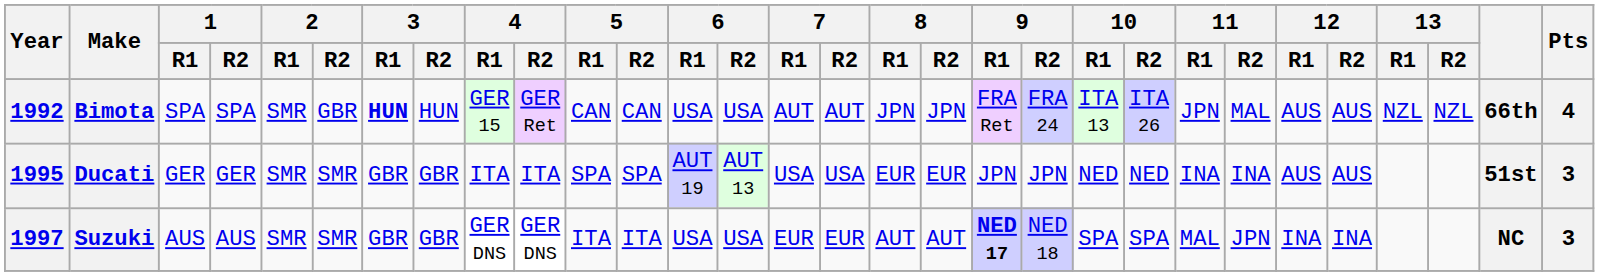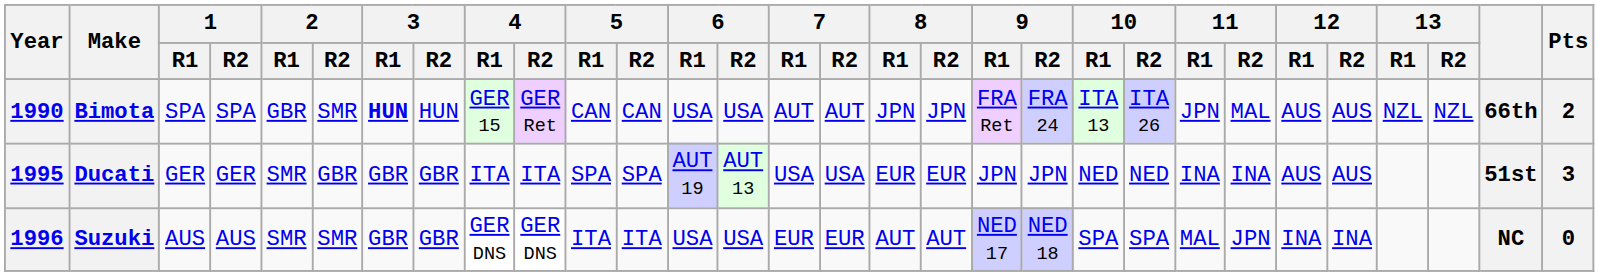 <table class="wikitable" style="text-align:center; font-size:90%">
 <tr>
 <th valign="middle" rowspan=2>Year</th>
 <th valign="middle" rowspan=2>Make</th>
 <th colspan=2>1</th>
 <th colspan=2>2</th>
 <th colspan=2>3</th>
 <th colspan=2>4</th>
 <th colspan=2>5</th>
 <th colspan=2>6</th>
 <th colspan=2>7</th>
 <th colspan=2>8</th>
 <th colspan=2>9</th>
 <th colspan=2>10</th>
 <th colspan=2>11</th>
 <th colspan=2>12</th>
 <th colspan=2>13</th>
 <th rowspan=2></th>
 <th rowspan=2>Pts</th>
 </tr>
 <tr>
 <th>R1</th>
 <th>R2</th>
 <th>R1</th>
 <th>R2</th>
 <th>R1</th>
 <th>R2</th>
 <th>R1</th>
 <th>R2</th>
 <th>R1</th>
 <th>R2</th>
 <th>R1</th>
 <th>R2</th>
 <th>R1</th>
 <th>R2</th>
 <th>R1</th>
 <th>R2</th>
 <th>R1</th>
 <th>R2</th>
 <th>R1</th>
 <th>R2</th>
 <th>R1</th>
 <th>R2</th>
 <th>R1</th>
 <th>R2</th>
 <th>R1</th>
 <th>R2</th>
 </tr>
 <tr>
-<th><a href='#'>1992</a></th>
+<th><a href='#'>1990</a></th>
 <th><a href='#'>Bimota</a></th>
 <td><a href='#'>SPA</a></td>
 <td><a href='#'>SPA</a></td>
+<td><a href='#'>GBR</a></td>
 <td><a href='#'>SMR</a></td>
-<td><a href='#'>GBR</a></td>
 <td><strong><a href='#'>HUN</a></strong></td>
 <td><a href='#'>HUN</a></td>
 <td style="background:#DFFFDF;"><a href='#'>GER</a><br><small>15</small></td>
 <td style="background:#EFCFFF;"><a href='#'>GER</a><br><small>Ret</small></td>
 <td><a href='#'>CAN</a></td>
 <td><a href='#'>CAN</a></td>
 <td><a href='#'>USA</a></td>
 <td><a href='#'>USA</a></td>
 <td><a href='#'>AUT</a></td>
 <td><a href='#'>AUT</a></td>
 <td><a href='#'>JPN</a></td>
 <td><a href='#'>JPN</a></td>
 <td style="background:#EFCFFF;"><a href='#'>FRA</a><br><small>Ret</small></td>
 <td style="background:#CFCFFF;"><a href='#'>FRA</a><br><small>24</small></td>
 <td style="background:#DFFFDF;"><a href='#'>ITA</a><br><small>13</small></td>
 <td style="background:#CFCFFF;"><a href='#'>ITA</a><br><small>26</small></td>
 <td><a href='#'>JPN</a></td>
 <td><a href='#'>MAL</a></td>
 <td><a href='#'>AUS</a></td>
 <td><a href='#'>AUS</a></td>
 <td><a href='#'>NZL</a></td>
 <td><a href='#'>NZL</a></td>
 <th>66th</th>
-<th>4</th>
+<th>2</th>
 </tr>
 <tr>
 <th><a href='#'>1995</a></th>
 <th><a href='#'>Ducati</a></th>
 <td><a href='#'>GER</a></td>
 <td><a href='#'>GER</a></td>
 <td><a href='#'>SMR</a></td>
-<td><a href='#'>SMR</a></td>
+<td><a href='#'>GBR</a></td>
 <td><a href='#'>GBR</a></td>
 <td><a href='#'>GBR</a></td>
 <td><a href='#'>ITA</a></td>
 <td><a href='#'>ITA</a></td>
 <td><a href='#'>SPA</a></td>
 <td><a href='#'>SPA</a></td>
 <td style="background:#CFCFFF;"><a href='#'>AUT</a><br><small>19</small></td>
 <td style="background:#DFFFDF;"><a href='#'>AUT</a><br><small>13</small></td>
 <td><a href='#'>USA</a></td>
 <td><a href='#'>USA</a></td>
 <td><a href='#'>EUR</a></td>
 <td><a href='#'>EUR</a></td>
 <td><a href='#'>JPN</a></td>
 <td><a href='#'>JPN</a></td>
 <td><a href='#'>NED</a></td>
 <td><a href='#'>NED</a></td>
 <td><a href='#'>INA</a></td>
 <td><a href='#'>INA</a></td>
 <td><a href='#'>AUS</a></td>
 <td><a href='#'>AUS</a></td>
 <td></td>
 <td></td>
 <th>51st</th>
 <th>3</th>
 </tr>
 <tr>
-<th><a href='#'>1997</a></th>
+<th><a href='#'>1996</a></th>
 <th><a href='#'>Suzuki</a></th>
 <td><a href='#'>AUS</a></td>
 <td><a href='#'>AUS</a></td>
 <td><a href='#'>SMR</a></td>
 <td><a href='#'>SMR</a></td>
 <td><a href='#'>GBR</a></td>
 <td><a href='#'>GBR</a></td>
 <td style="background:#FFFFFF;"><a href='#'>GER</a><br><small>DNS</small></td>
 <td style="background:#FFFFFF;"><a href='#'>GER</a><br><small>DNS</small></td>
 <td><a href='#'>ITA</a></td>
 <td><a href='#'>ITA</a></td>
 <td><a href='#'>USA</a></td>
 <td><a href='#'>USA</a></td>
 <td><a href='#'>EUR</a></td>
 <td><a href='#'>EUR</a></td>
 <td><a href='#'>AUT</a></td>
 <td><a href='#'>AUT</a></td>
-<td style="background:#CFCFFF;"><strong><a href='#'>NED</a><br><small>17</small></strong></td>
+<td style="background:#CFCFFF;"><a href='#'>NED</a><br><small>17</small></td>
 <td style="background:#CFCFFF;"><a href='#'>NED</a><br><small>18</small></td>
 <td><a href='#'>SPA</a></td>
 <td><a href='#'>SPA</a></td>
 <td><a href='#'>MAL</a></td>
 <td><a href='#'>JPN</a></td>
 <td><a href='#'>INA</a></td>
 <td><a href='#'>INA</a></td>
 <td></td>
 <td></td>
 <th>NC</th>
-<th>3</th>
+<th>0</th>
 </tr>
 </table>
